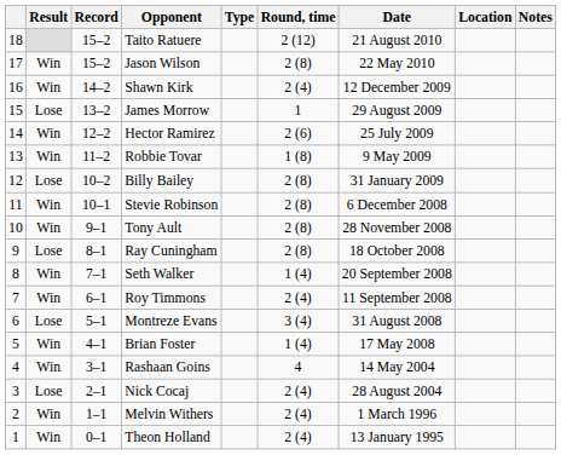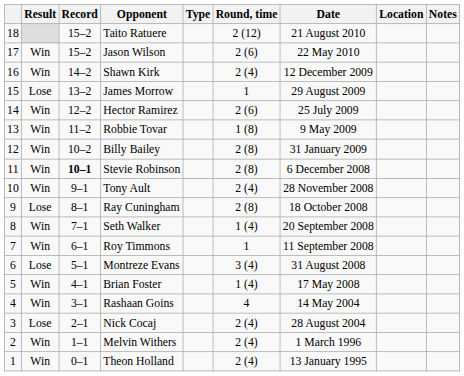 <table class="wikitable" style="text-align:center; font-size:95%">
 <tr>
 <th></th>
 <th>Result</th>
 <th>Record</th>
 <th>Opponent</th>
 <th>Type</th>
 <th>Round, time</th>
 <th>Date</th>
 <th>Location</th>
 <th>Notes</th>
 </tr>
 <tr>
 <td>18</td>
 <td style="background:#DDD"></td>
 <td>15–2<br></td>
 <td style="text-align:left;"> Taito Ratuere</td>
 <td></td>
 <td>2 (12)</td>
 <td>21 August 2010</td>
 <td style="text-align:left;"> </td>
 <td style="text-align:left;"></td>
 </tr>
 <tr>
 <td>17</td>
 <td>Win</td>
 <td>15–2</td>
 <td style="text-align:left;"> Jason Wilson</td>
 <td></td>
-<td>2 (8)<br></td>
+<td>2 (6)<br></td>
 <td>22 May 2010</td>
 <td style="text-align:left;"> </td>
 <td style="text-align:left;"></td>
 </tr>
 <tr>
 <td>16</td>
 <td>Win</td>
 <td>14–2</td>
 <td style="text-align:left;"> Shawn Kirk</td>
 <td></td>
 <td>2 (4)<br></td>
 <td>12 December 2009</td>
 <td style="text-align:left;"> </td>
 <td style="text-align:left;"></td>
 </tr>
 <tr>
 <td>15</td>
 <td>Lose</td>
 <td>13–2</td>
 <td style="text-align:left;"> James Morrow</td>
 <td></td>
 <td>1<br></td>
 <td>29 August 2009</td>
 <td style="text-align:left;"> </td>
 <td style="text-align:left;"></td>
 </tr>
 <tr>
 <td>14</td>
 <td>Win</td>
 <td>12–2</td>
 <td style="text-align:left;"> Hector Ramirez</td>
 <td></td>
 <td>2 (6)<br></td>
 <td>25 July 2009</td>
 <td style="text-align:left;"> </td>
 <td style="text-align:left;"></td>
 </tr>
 <tr>
 <td>13</td>
 <td>Win</td>
 <td>11–2</td>
 <td style="text-align:left;"> Robbie Tovar</td>
 <td></td>
 <td>1 (8)<br></td>
 <td>9 May 2009</td>
 <td style="text-align:left;"> </td>
 <td style="text-align:left;"></td>
 </tr>
 <tr>
 <td>12</td>
-<td>Lose</td>
+<td>Win</td>
 <td>10–2</td>
 <td style="text-align:left;"> Billy Bailey</td>
 <td></td>
 <td>2 (8)<br></td>
 <td>31 January 2009</td>
 <td style="text-align:left;"> </td>
 <td style="text-align:left;"></td>
 </tr>
 <tr>
 <td>11</td>
 <td>Win</td>
-<td>10–1</td>
+<td><strong>10–1</strong></td>
 <td style="text-align:left;"> Stevie Robinson</td>
 <td></td>
 <td>2 (8)<br></td>
 <td>6 December 2008</td>
 <td style="text-align:left;"> </td>
 <td style="text-align:left;"></td>
 </tr>
 <tr>
 <td>10</td>
 <td>Win</td>
 <td>9–1</td>
 <td style="text-align:left;"> Tony Ault</td>
 <td></td>
-<td>2 (8)<br></td>
+<td>2 (4)</td>
 <td>28 November 2008</td>
 <td style="text-align:left;"> </td>
 <td style="text-align:left;"></td>
 </tr>
 <tr>
 <td>9</td>
 <td>Lose</td>
 <td>8–1</td>
 <td style="text-align:left;"> Ray Cuningham</td>
 <td></td>
 <td>2 (8)<br></td>
 <td>18 October 2008</td>
 <td style="text-align:left;"> </td>
 <td style="text-align:left;"></td>
 </tr>
 <tr>
 <td>8</td>
 <td>Win</td>
 <td>7–1</td>
 <td style="text-align:left;"> Seth Walker</td>
 <td></td>
 <td>1 (4)<br></td>
 <td>20 September 2008</td>
 <td style="text-align:left;"> </td>
 <td style="text-align:left;"></td>
 </tr>
 <tr>
 <td>7</td>
 <td>Win</td>
 <td>6–1</td>
 <td style="text-align:left;"> Roy Timmons</td>
 <td></td>
-<td>2 (4)</td>
+<td>1 <br></td>
 <td>11 September 2008</td>
 <td style="text-align:left;"> </td>
 <td style="text-align:left;"></td>
 </tr>
 <tr>
 <td>6</td>
 <td>Lose</td>
 <td>5–1</td>
 <td style="text-align:left;"> Montreze Evans</td>
 <td></td>
 <td>3 (4)</td>
 <td>31 August 2008</td>
 <td style="text-align:left;"> </td>
 <td style="text-align:left;"></td>
 </tr>
 <tr>
 <td>5</td>
 <td>Win</td>
 <td>4–1</td>
 <td style="text-align:left;"> Brian Foster</td>
 <td></td>
 <td>1 (4)<br></td>
 <td>17 May 2008</td>
 <td style="text-align:left;"> </td>
 <td></td>
 </tr>
 <tr>
 <td>4</td>
 <td>Win</td>
 <td>3–1</td>
 <td style="text-align:left;"> Rashaan Goins</td>
 <td></td>
 <td>4</td>
 <td>14 May 2004</td>
 <td style="text-align:left;"> </td>
 <td style="text-align:left;"></td>
 </tr>
 <tr>
 <td>3</td>
 <td>Lose</td>
 <td>2–1</td>
 <td style="text-align:left;"> Nick Cocaj</td>
 <td></td>
 <td>2 (4)</td>
 <td>28 August 2004</td>
 <td style="text-align:left;"> </td>
 <td style="text-align:left;"></td>
 </tr>
 <tr>
 <td>2</td>
 <td>Win</td>
 <td>1–1</td>
 <td style="text-align:left;"> Melvin Withers</td>
 <td></td>
 <td>2 (4)</td>
 <td>1 March 1996</td>
 <td style="text-align:left;"> </td>
 <td style="text-align:left;"></td>
 </tr>
 <tr>
 <td>1</td>
 <td>Win</td>
 <td>0–1</td>
 <td style="text-align:left;"> Theon Holland</td>
 <td></td>
 <td>2 (4)</td>
 <td>13 January 1995</td>
 <td style="text-align:left;"> </td>
 <td style="text-align:left;"></td>
 </tr>
 </table>
